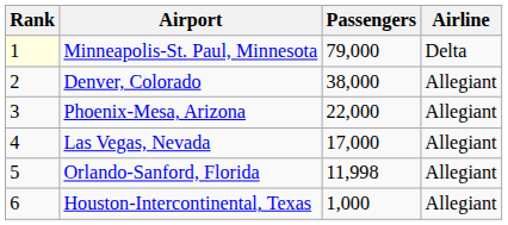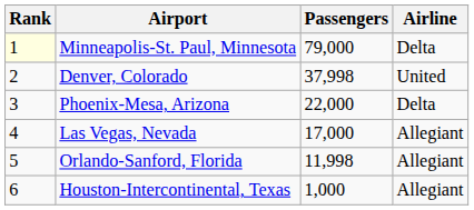 <table class="wikitable">
 <tr>
 <th>Rank</th>
 <th>Airport</th>
 <th>Passengers</th>
 <th>Airline</th>
 </tr>
 <tr>
 <td style="background: lightyellow;">1</td>
 <td><a href='#'>Minneapolis-St. Paul, Minnesota</a></td>
 <td>79,000</td>
 <td>Delta</td>
 </tr>
 <tr>
 <td>2</td>
 <td><a href='#'>Denver, Colorado</a></td>
-<td>38,000</td>
-<td>Allegiant</td>
+<td>37,998</td>
+<td>United</td>
 </tr>
 <tr>
 <td>3</td>
 <td><a href='#'>Phoenix-Mesa, Arizona</a></td>
 <td>22,000</td>
-<td>Allegiant</td>
+<td>Delta</td>
 </tr>
 <tr>
 <td>4</td>
 <td><a href='#'>Las Vegas, Nevada</a></td>
 <td>17,000</td>
 <td>Allegiant</td>
 </tr>
 <tr>
 <td>5</td>
 <td><a href='#'>Orlando-Sanford, Florida</a></td>
 <td>11,998</td>
 <td>Allegiant</td>
 </tr>
 <tr>
 <td>6</td>
 <td><a href='#'>Houston-Intercontinental, Texas</a></td>
 <td>1,000</td>
 <td>Allegiant</td>
 </tr>
 </table>
